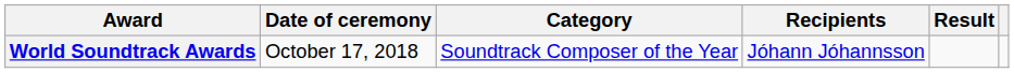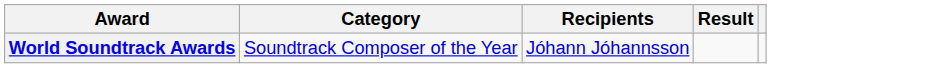 <table class="wikitable plainrowheaders sortable">
 <tr>
 <th scope="col">Award</th>
-<th scope="col">Date of ceremony</th>
 <th scope="col">Category</th>
 <th scope="col">Recipients</th>
 <th scope="col">Result</th>
 <th scope="col" class="unsortable"></th>
 </tr>
 <tr>
 <th scope="row"><a href='#'>World Soundtrack Awards</a></th>
-<td>October 17, 2018</td>
 <td><a href='#'>Soundtrack Composer of the Year</a></td>
 <td><a href='#'>Jóhann Jóhannsson</a></td>
 <td></td>
 <td style="text-align:center;"><br></td>
 </tr>
 </table>
